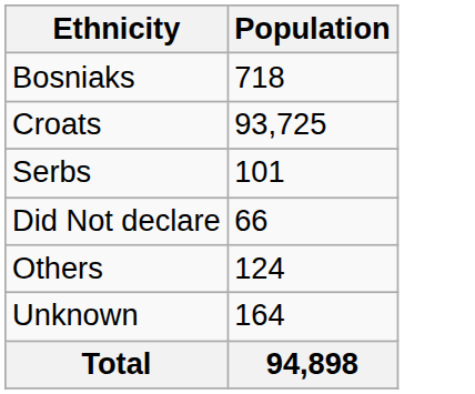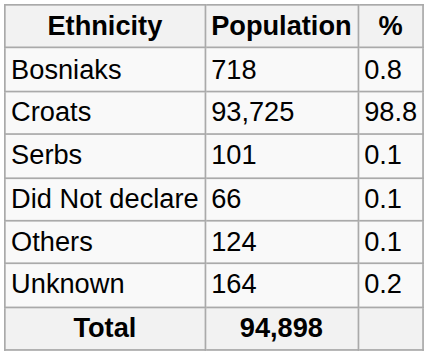 <table class="wikitable">
 <tr>
 <th>Ethnicity</th>
 <th>Population</th>
+<th>%</th>
 </tr>
 <tr>
 <td>Bosniaks</td>
 <td>718</td>
+<td>0.8</td>
 </tr>
 <tr>
 <td>Croats</td>
 <td>93,725</td>
+<td>98.8</td>
 </tr>
 <tr>
 <td>Serbs</td>
 <td>101</td>
+<td>0.1</td>
 </tr>
 <tr>
 <td>Did Not declare</td>
 <td>66</td>
+<td>0.1</td>
 </tr>
 <tr>
 <td>Others</td>
 <td>124</td>
+<td>0.1</td>
 </tr>
 <tr>
 <td>Unknown</td>
 <td>164</td>
+<td>0.2</td>
 </tr>
 <tr>
 <th>Total</th>
 <th>94,898</th>
+<th></th>
 </tr>
 </table>
